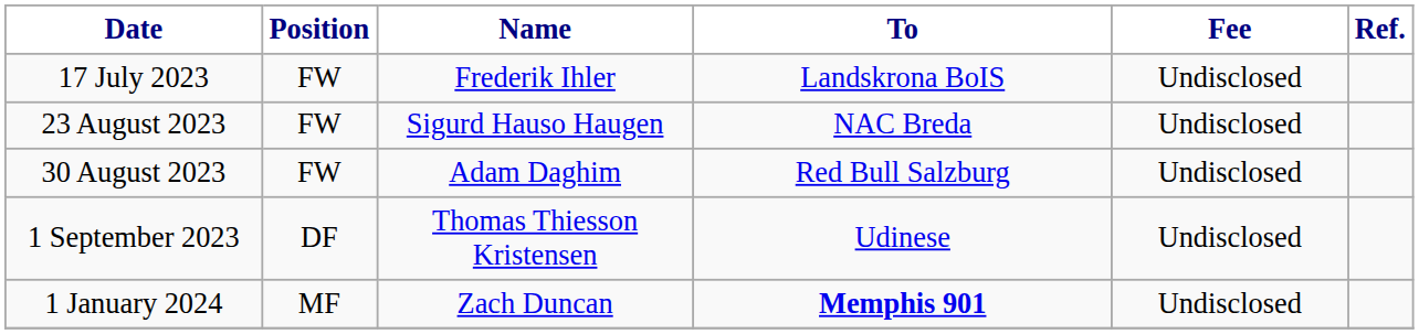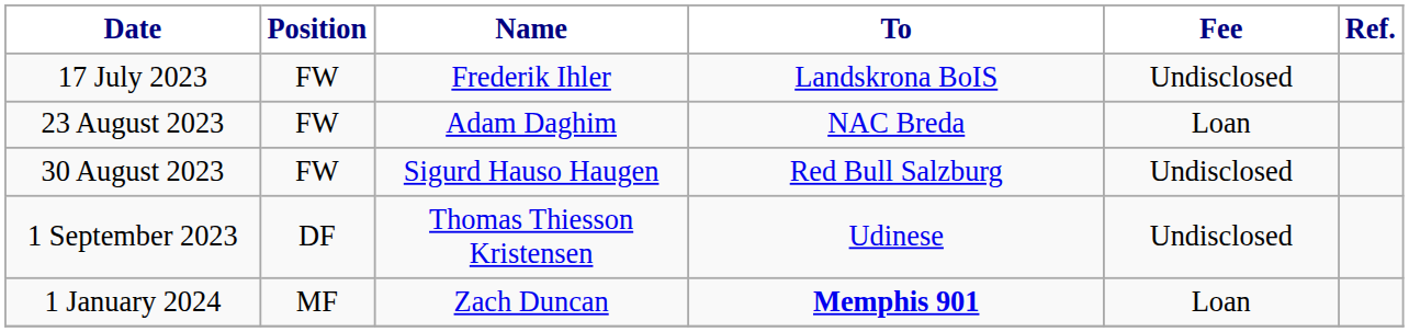 <table class="wikitable" style="text-align:center; font-size:90%; ">
 <tr>
 <th style="background:white; color:navy; bordercolor=firebrick; width:120px;">Date</th>
 <th style="background:white; color:navy; bordercolor=firebrick; width:50px;">Position</th>
 <th style="background:white; color:navy; bordercolor=firebrick; width:150px;">Name</th>
 <th style="background:white; color:navy; bordercolor=firebrick; width:200px;">To</th>
 <th style="background:white; color:navy; bordercolor=firebrick; width:110px;">Fee</th>
 <th style="background:white; color:navy; bordercolor=firebrick; width:25px;">Ref.</th>
 </tr>
 <tr>
 <td>17 July 2023</td>
 <td>FW</td>
 <td> <a href='#'>Frederik Ihler</a></td>
 <td> <a href='#'>Landskrona BoIS</a></td>
 <td>Undisclosed</td>
 <td></td>
 </tr>
 <tr>
 <td>23 August 2023</td>
 <td>FW</td>
-<td> <a href='#'>Sigurd Hauso Haugen</a></td>
+<td> <a href='#'>Adam Daghim</a></td>
 <td> <a href='#'>NAC Breda</a></td>
-<td>Undisclosed</td>
+<td>Loan</td>
 <td></td>
 </tr>
 <tr>
 <td>30 August 2023</td>
 <td>FW</td>
-<td> <a href='#'>Adam Daghim</a></td>
+<td> <a href='#'>Sigurd Hauso Haugen</a></td>
 <td> <a href='#'>Red Bull Salzburg</a></td>
 <td>Undisclosed</td>
 <td></td>
 </tr>
 <tr>
 <td>1 September 2023</td>
 <td>DF</td>
 <td> <a href='#'>Thomas Thiesson Kristensen</a></td>
 <td> <a href='#'>Udinese</a></td>
 <td>Undisclosed</td>
 <td></td>
 </tr>
 <tr>
 <td>1 January 2024</td>
 <td>MF</td>
 <td> <a href='#'>Zach Duncan</a></td>
 <td><strong> <a href='#'>Memphis 901</a></strong></td>
-<td>Undisclosed</td>
+<td>Loan</td>
 <td></td>
 </tr>
 <tr>
 </tr>
 </table>
